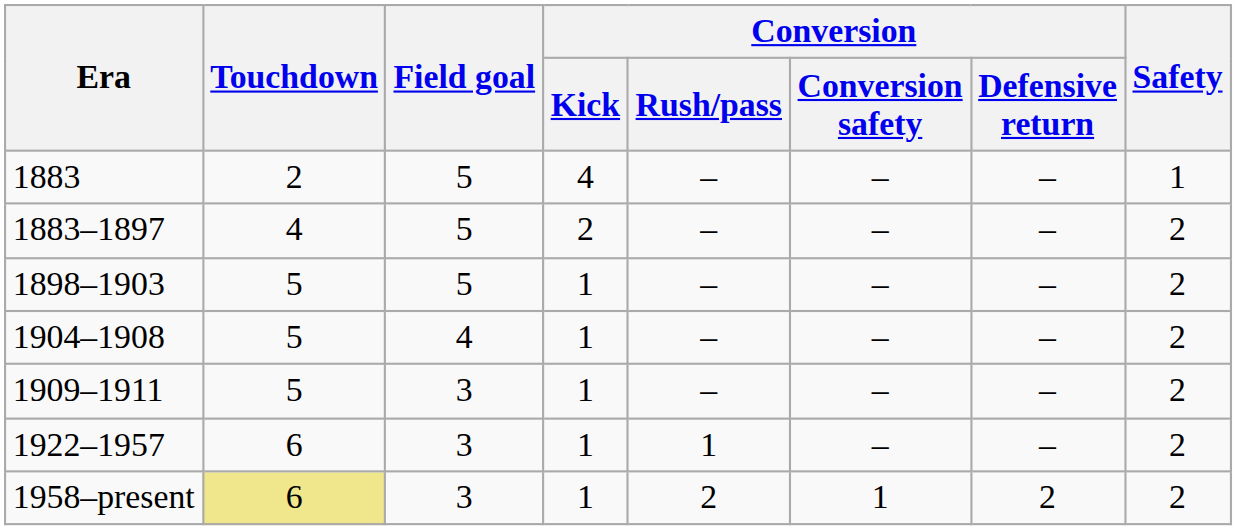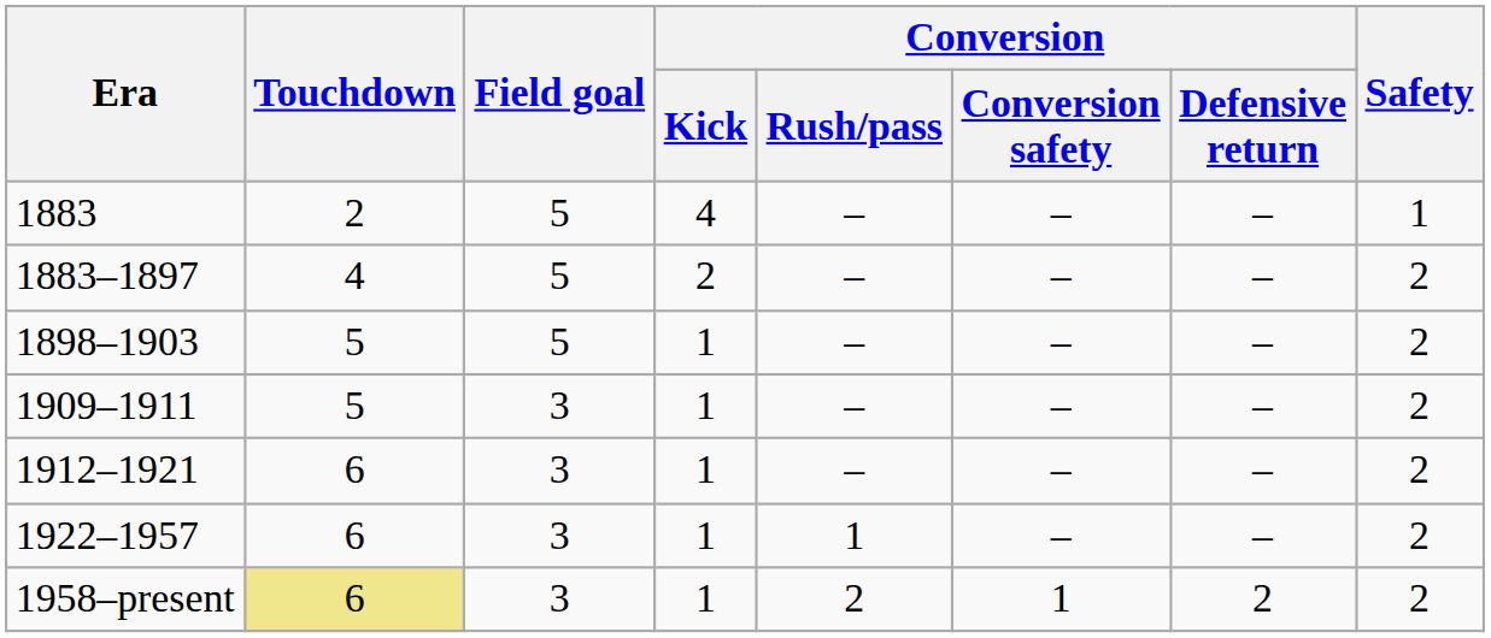 <table class="wikitable" style="text-align:center;">
 <tr>
 <th rowspan=2>Era</th>
 <th rowspan=2><a href='#'>Touchdown</a></th>
 <th rowspan=2><a href='#'>Field goal</a></th>
 <th colspan=4><a href='#'>Conversion</a></th>
 <th rowspan=2><a href='#'>Safety</a></th>
 </tr>
 <tr>
 <th><a href='#'>Kick</a></th>
 <th><a href='#'>Rush/pass</a></th>
 <th><a href='#'>Conversion<br>safety</a></th>
 <th><a href='#'>Defensive<br>return</a></th>
 </tr>
 <tr>
 <td align=left>1883</td>
 <td>2</td>
 <td>5</td>
 <td>4</td>
 <td>–</td>
 <td>–</td>
 <td>–</td>
 <td>1 </td>
 </tr>
 <tr>
 <td align=left>1883–1897</td>
 <td>4</td>
 <td>5</td>
 <td>2</td>
 <td>–</td>
 <td>–</td>
 <td>–</td>
 <td>2 </td>
 </tr>
 <tr>
 <td align=left>1898–1903</td>
 <td>5</td>
 <td>5</td>
 <td>1</td>
 <td>–</td>
 <td>–</td>
 <td>–</td>
 <td>2 </td>
 </tr>
 <tr>
-<td align=left>1904–1908</td>
+<td align=left>1909–1911</td>
 <td>5</td>
-<td>4</td>
+<td>3</td>
 <td>1</td>
 <td>–</td>
 <td>–</td>
 <td>–</td>
 <td>2 </td>
 </tr>
 <tr>
-<td align=left>1909–1911</td>
-<td>5</td>
+<td align=left>1912–1921</td>
+<td>6</td>
 <td>3</td>
 <td>1</td>
 <td>–</td>
 <td>–</td>
 <td>–</td>
 <td>2 </td>
 </tr>
 <tr>
 <td align=left>1922–1957</td>
 <td>6</td>
 <td>3</td>
 <td>1</td>
 <td>1</td>
 <td>–</td>
 <td>–</td>
 <td>2 </td>
 </tr>
 <tr>
 <td align=left>1958–present</td>
 <td style="background: khaki;">6</td>
 <td>3</td>
 <td>1</td>
 <td>2</td>
 <td>1</td>
 <td>2</td>
 <td>2 </td>
 </tr>
 </table>
